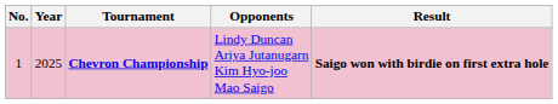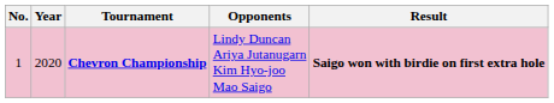 <table class="wikitable" style="font-size:95%;">
 <tr>
 <th>No.</th>
 <th>Year</th>
 <th>Tournament</th>
 <th>Opponents</th>
 <th>Result</th>
 </tr>
 <tr style="background:#F2C1D1;">
 <td align=center>1</td>
-<td align=center>2025</td>
+<td align=center>2020</td>
 <td><strong><a href='#'>Chevron Championship</a></strong></td>
 <td> <a href='#'>Lindy Duncan</a><br> <a href='#'>Ariya Jutanugarn</a><br> <a href='#'>Kim Hyo-joo</a><br> <a href='#'>Mao Saigo</a></td>
 <td><strong>Saigo won with birdie on first extra hole</strong></td>
 </tr>
 </table>
